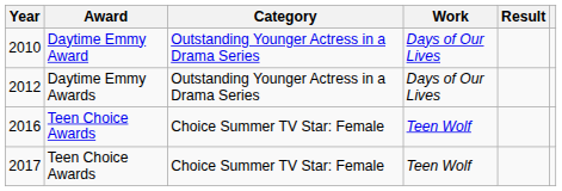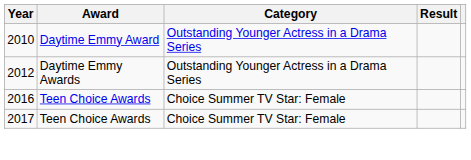 <table class="wikitable sortable">
 <tr>
 <th>Year</th>
 <th>Award</th>
 <th>Category</th>
-<th>Work</th>
 <th>Result</th>
 <th class="unsortable"></th>
 </tr>
 <tr>
 <td>2010</td>
 <td><a href='#'>Daytime Emmy Award</a></td>
 <td><a href='#'>Outstanding Younger Actress in a Drama Series</a></td>
-<td><em><a href='#'>Days of Our Lives</a></em></td>
 <td></td>
 <td style="text-align:center;"></td>
 </tr>
 <tr>
 <td>2012</td>
 <td>Daytime Emmy Awards</td>
 <td>Outstanding Younger Actress in a Drama Series</td>
-<td><em>Days of Our Lives</em></td>
 <td></td>
 <td style="text-align:center;"></td>
 </tr>
 <tr>
 <td>2016</td>
 <td><a href='#'>Teen Choice Awards</a></td>
 <td>Choice Summer TV Star: Female</td>
-<td><em><a href='#'>Teen Wolf</a></em></td>
 <td></td>
 <td style="text-align:center;"></td>
 </tr>
 <tr>
 <td>2017</td>
 <td>Teen Choice Awards</td>
 <td>Choice Summer TV Star: Female</td>
-<td><em>Teen Wolf</em></td>
 <td></td>
 <td style="text-align:center;"></td>
 </tr>
 </table>
